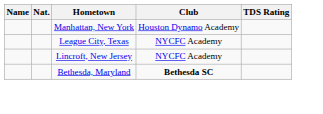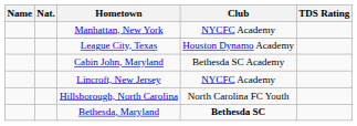 <table class="wikitable" style="font-size:90%; text-align:center;" border="1">
 <tr>
 <th>Name</th>
 <th>Nat.</th>
 <th>Hometown</th>
 <th>Club</th>
 <th>TDS Rating</th>
 </tr>
 <tr>
 <td></td>
 <td></td>
 <td><a href='#'>Manhattan, New York</a></td>
+<td><a href='#'>NYCFC</a> Academy</td>
+<td></td>
+</tr>
+<tr>
+<td></td>
+<td></td>
+<td><a href='#'>League City, Texas</a></td>
 <td><a href='#'>Houston Dynamo</a> Academy</td>
 <td></td>
 </tr>
 <tr>
 <td></td>
 <td></td>
-<td><a href='#'>League City, Texas</a></td>
-<td><a href='#'>NYCFC</a> Academy</td>
+<td><a href='#'>Cabin John, Maryland</a></td>
+<td>Bethesda SC Academy</td>
 <td></td>
 </tr>
 <tr>
 <td></td>
 <td></td>
 <td><a href='#'>Lincroft, New Jersey</a></td>
 <td><a href='#'>NYCFC</a> Academy</td>
 <td></td>
 </tr>
 <tr>
 <td></td>
 <td></td>
+<td><a href='#'>Hillsborough, North Carolina</a></td>
+<td>North Carolina FC Youth</td>
+<td></td>
+</tr>
+<tr>
+<td></td>
+<td></td>
 <td><a href='#'>Bethesda, Maryland</a></td>
 <td><strong>Bethesda SC</strong></td>
 <td></td>
 </tr>
 </table>
